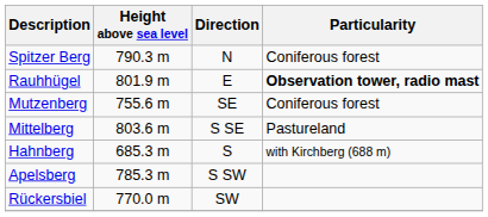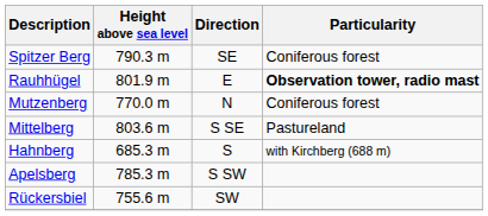 <table class="wikitable">
 <tr>
 <th>Description</th>
 <th>Height <br><small> above <a href='#'>sea level</a> </small></th>
 <th>Direction</th>
 <th>Particularity</th>
 </tr>
 <tr>
 <td><a href='#'>Spitzer Berg</a></td>
 <td align="center">790.3 m</td>
-<td align="center">N</td>
+<td align="center">SE</td>
 <td>Coniferous forest</td>
 </tr>
 <tr -->
 <td><a href='#'>Rauhhügel</a></td>
 <td align="center">801.9 m</td>
 <td align="center">E</td>
 <td align="center"><strong>Observation tower, radio mast</strong></td>
 </tr>
 <tr -->
 <td><a href='#'>Mutzenberg</a></td>
-<td align="center">755.6 m</td>
-<td align="center">SE</td>
+<td align="center">770.0 m</td>
+<td align="center">N</td>
 <td>Coniferous forest</td>
 </tr>
 <tr -->
 <td><a href='#'>Mittelberg</a></td>
 <td align="center">803.6 m</td>
 <td align="center">S SE</td>
 <td>Pastureland</td>
 </tr>
 <tr>
 <td><a href='#'>Hahnberg</a></td>
 <td align="center">685.3 m</td>
 <td align="center">S</td>
 <td><small>with Kirchberg (688 m)</small></td>
 </tr>
 <tr>
 <td><a href='#'>Apelsberg</a></td>
 <td align="center">785.3 m</td>
 <td align="center">S SW</td>
 <td></td>
 </tr>
 <tr>
 <td><a href='#'>Rückersbiel</a></td>
-<td align="center">770.0 m</td>
+<td align="center">755.6 m</td>
 <td align="center">SW</td>
 <td></td>
 </tr>
 <tr>
 </tr>
 </table>
